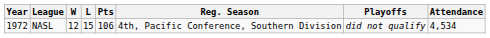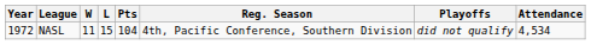 <table class="wikitable">
 <tr>
 <th>Year</th>
 <th>League</th>
 <th>W</th>
 <th>L</th>
 <th>Pts</th>
 <th>Reg. Season</th>
 <th>Playoffs</th>
 <th>Attendance</th>
 </tr>
 <tr>
 <td>1972</td>
 <td>NASL</td>
-<td>12</td>
+<td>11</td>
 <td>15</td>
-<td>106</td>
+<td>104</td>
 <td>4th, Pacific Conference, Southern Division</td>
 <td><em>did not qualify</em></td>
 <td>4,534</td>
 </tr>
 </table>
